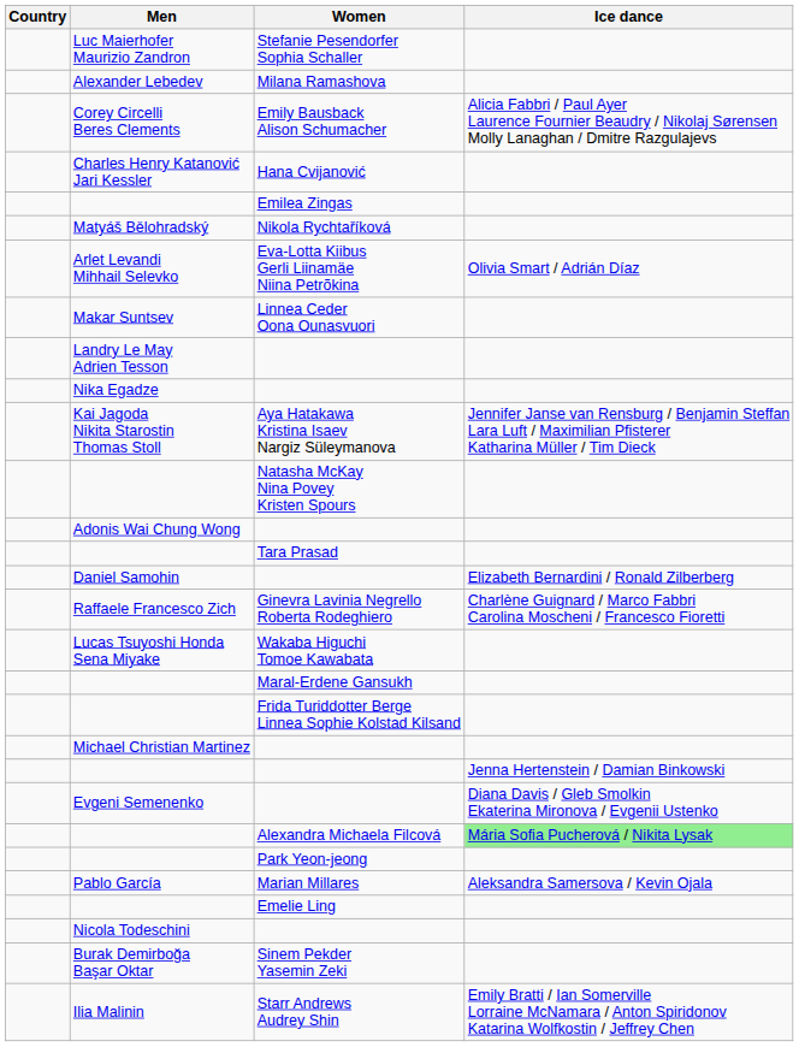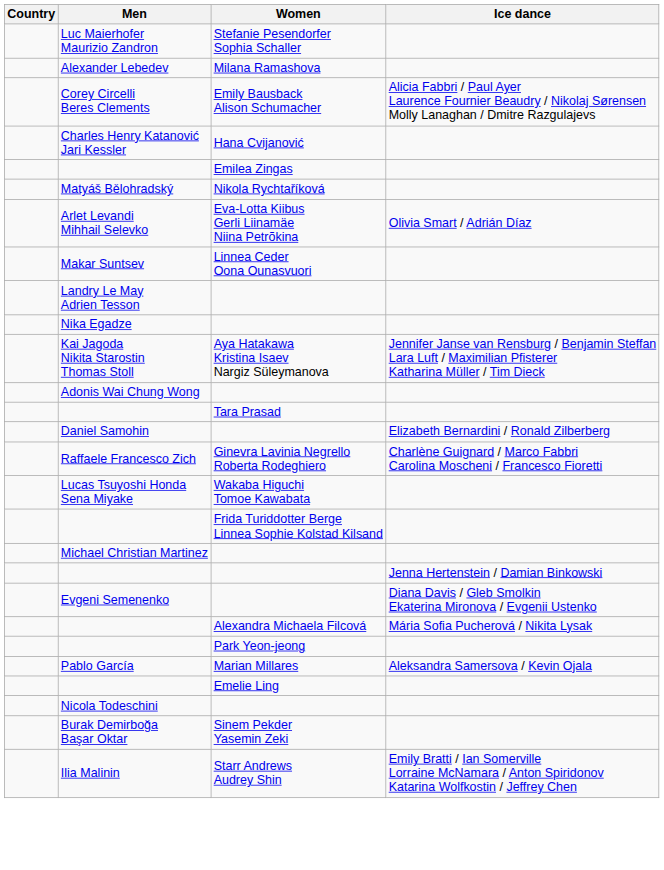 <table class="wikitable">
 <tr>
 <th>Country</th>
 <th>Men</th>
 <th>Women</th>
 <th>Ice dance</th>
 </tr>
 <tr>
 <td></td>
 <td><a href='#'>Luc Maierhofer</a><br><a href='#'>Maurizio Zandron</a></td>
 <td><a href='#'>Stefanie Pesendorfer</a><br><a href='#'>Sophia Schaller</a></td>
 <td></td>
 </tr>
 <tr>
 <td></td>
 <td><a href='#'>Alexander Lebedev</a></td>
 <td><a href='#'>Milana Ramashova</a></td>
 <td></td>
 </tr>
 <tr>
 <td></td>
 <td><a href='#'>Corey Circelli</a><br><a href='#'>Beres Clements</a></td>
 <td><a href='#'>Emily Bausback</a><br><a href='#'>Alison Schumacher</a></td>
 <td><a href='#'>Alicia Fabbri</a> / <a href='#'>Paul Ayer</a><br><a href='#'>Laurence Fournier Beaudry</a> / <a href='#'>Nikolaj Sørensen</a><br>Molly Lanaghan / Dmitre Razgulajevs</td>
 </tr>
 <tr>
 <td></td>
 <td><a href='#'>Charles Henry Katanović</a><br><a href='#'>Jari Kessler</a></td>
 <td><a href='#'>Hana Cvijanović</a></td>
 <td></td>
 </tr>
 <tr>
 <td></td>
 <td></td>
 <td><a href='#'>Emilea Zingas</a></td>
 <td></td>
 </tr>
 <tr>
 <td></td>
 <td><a href='#'>Matyáš Bělohradský</a></td>
 <td><a href='#'>Nikola Rychtaříková</a></td>
 <td></td>
 </tr>
 <tr>
 <td></td>
 <td><a href='#'>Arlet Levandi</a><br><a href='#'>Mihhail Selevko</a></td>
 <td><a href='#'>Eva-Lotta Kiibus</a><br><a href='#'>Gerli Liinamäe</a><br><a href='#'>Niina Petrõkina</a></td>
 <td><a href='#'>Olivia Smart</a> / <a href='#'>Adrián Díaz</a></td>
 </tr>
 <tr>
 <td></td>
 <td><a href='#'>Makar Suntsev</a></td>
 <td><a href='#'>Linnea Ceder</a><br><a href='#'>Oona Ounasvuori</a></td>
 <td></td>
 </tr>
 <tr>
 <td></td>
 <td><a href='#'>Landry Le May</a><br><a href='#'>Adrien Tesson</a></td>
 <td></td>
 <td></td>
 </tr>
 <tr>
 <td></td>
 <td><a href='#'>Nika Egadze</a></td>
 <td></td>
 <td></td>
 </tr>
 <tr>
 <td></td>
 <td><a href='#'>Kai Jagoda</a><br><a href='#'>Nikita Starostin</a><br><a href='#'>Thomas Stoll</a></td>
 <td><a href='#'>Aya Hatakawa</a><br><a href='#'>Kristina Isaev</a><br>Nargiz Süleymanova</td>
 <td><a href='#'>Jennifer Janse van Rensburg</a> / <a href='#'>Benjamin Steffan</a><br><a href='#'>Lara Luft</a> / <a href='#'>Maximilian Pfisterer</a><br><a href='#'>Katharina Müller</a> / <a href='#'>Tim Dieck</a></td>
 </tr>
 <tr>
 <td></td>
-<td></td>
-<td><a href='#'>Natasha McKay</a><br><a href='#'>Nina Povey</a><br><a href='#'>Kristen Spours</a></td>
-<td></td>
-</tr>
-<tr>
-<td></td>
 <td><a href='#'>Adonis Wai Chung Wong</a></td>
 <td></td>
 <td></td>
 </tr>
 <tr>
 <td></td>
 <td></td>
 <td><a href='#'>Tara Prasad</a></td>
 <td></td>
 </tr>
 <tr>
 <td></td>
 <td><a href='#'>Daniel Samohin</a></td>
 <td></td>
 <td><a href='#'>Elizabeth Bernardini</a> / <a href='#'>Ronald Zilberberg</a></td>
 </tr>
 <tr>
 <td></td>
 <td><a href='#'>Raffaele Francesco Zich</a></td>
 <td><a href='#'>Ginevra Lavinia Negrello</a><br><a href='#'>Roberta Rodeghiero</a></td>
 <td><a href='#'>Charlène Guignard</a> / <a href='#'>Marco Fabbri</a><br><a href='#'>Carolina Moscheni</a> / <a href='#'>Francesco Fioretti</a></td>
 </tr>
 <tr>
 <td></td>
 <td><a href='#'>Lucas Tsuyoshi Honda</a><br><a href='#'>Sena Miyake</a></td>
 <td><a href='#'>Wakaba Higuchi</a><br><a href='#'>Tomoe Kawabata</a></td>
 <td></td>
 </tr>
 <tr>
 <td></td>
 <td></td>
-<td><a href='#'>Maral-Erdene Gansukh</a></td>
-<td></td>
-</tr>
-<tr>
-<td></td>
-<td></td>
 <td><a href='#'>Frida Turiddotter Berge</a><br><a href='#'>Linnea Sophie Kolstad Kilsand</a></td>
 <td></td>
 </tr>
 <tr>
 <td></td>
 <td><a href='#'>Michael Christian Martinez</a></td>
 <td></td>
 <td></td>
 </tr>
 <tr>
 <td></td>
 <td></td>
 <td></td>
 <td><a href='#'>Jenna Hertenstein</a> / <a href='#'>Damian Binkowski</a></td>
 </tr>
 <tr>
 <td></td>
 <td><a href='#'>Evgeni Semenenko</a></td>
 <td></td>
 <td><a href='#'>Diana Davis</a> / <a href='#'>Gleb Smolkin</a><br><a href='#'>Ekaterina Mironova</a> / <a href='#'>Evgenii Ustenko</a></td>
 </tr>
 <tr>
 <td></td>
 <td></td>
 <td><a href='#'>Alexandra Michaela Filcová</a></td>
-<td style="background: lightgreen;"><a href='#'>Mária Sofia Pucherová</a> / <a href='#'>Nikita Lysak</a></td>
+<td><a href='#'>Mária Sofia Pucherová</a> / <a href='#'>Nikita Lysak</a></td>
 </tr>
 <tr>
 <td></td>
 <td></td>
 <td><a href='#'>Park Yeon-jeong</a></td>
 <td></td>
 </tr>
 <tr>
 <td></td>
 <td><a href='#'>Pablo García</a></td>
 <td><a href='#'>Marian Millares</a></td>
 <td><a href='#'>Aleksandra Samersova</a> / <a href='#'>Kevin Ojala</a></td>
 </tr>
 <tr>
 <td></td>
 <td></td>
 <td><a href='#'>Emelie Ling</a></td>
 <td></td>
 </tr>
 <tr>
 <td></td>
 <td><a href='#'>Nicola Todeschini</a></td>
 <td></td>
 <td></td>
 </tr>
 <tr>
 <td></td>
 <td><a href='#'>Burak Demirboğa</a><br><a href='#'>Başar Oktar</a></td>
 <td><a href='#'>Sinem Pekder</a><br><a href='#'>Yasemin Zeki</a></td>
 <td></td>
 </tr>
 <tr>
 <td></td>
 <td><a href='#'>Ilia Malinin</a></td>
 <td><a href='#'>Starr Andrews</a><br><a href='#'>Audrey Shin</a></td>
 <td><a href='#'>Emily Bratti</a> / <a href='#'>Ian Somerville</a><br><a href='#'>Lorraine McNamara</a> / <a href='#'>Anton Spiridonov</a><br><a href='#'>Katarina Wolfkostin</a> / <a href='#'>Jeffrey Chen</a></td>
 </tr>
 </table>
